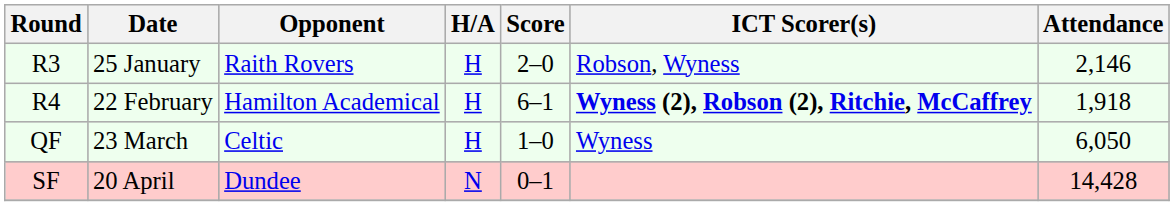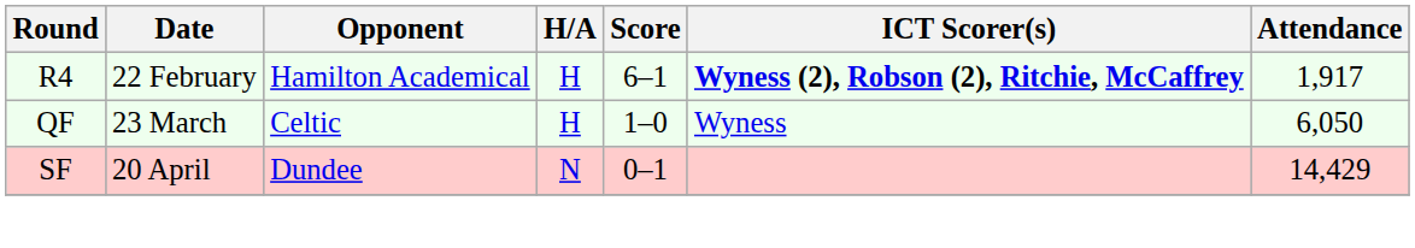 <table class="wikitable" style="text-align:center">
 <tr>
 <th>Round</th>
 <th>Date</th>
 <th>Opponent</th>
 <th>H/A</th>
 <th>Score</th>
 <th>ICT Scorer(s)</th>
 <th>Attendance</th>
 </tr>
 <tr bgcolor=#EEFFEE>
-<td>R3</td>
-<td align=left>25 January</td>
-<td align=left><a href='#'>Raith Rovers</a></td>
-<td><a href='#'>H</a></td>
-<td>2–0</td>
-<td align=left><a href='#'>Robson</a>, <a href='#'>Wyness</a></td>
-<td>2,146</td>
-</tr>
-<tr bgcolor=#EEFFEE>
 <td>R4</td>
 <td align=left>22 February</td>
 <td align=left><a href='#'>Hamilton Academical</a></td>
 <td><a href='#'>H</a></td>
 <td>6–1</td>
 <td align=left><strong><a href='#'>Wyness</a> (2), <a href='#'>Robson</a> (2), <a href='#'>Ritchie</a>, <a href='#'>McCaffrey</a></strong></td>
-<td>1,918</td>
+<td>1,917</td>
 </tr>
 <tr bgcolor=#EEFFEE>
 <td>QF</td>
 <td align=left>23 March</td>
 <td align=left><a href='#'>Celtic</a></td>
 <td><a href='#'>H</a></td>
 <td>1–0</td>
 <td align=left><a href='#'>Wyness</a></td>
 <td>6,050</td>
 </tr>
 <tr bgcolor=#FFCCCC>
 <td>SF</td>
 <td align=left>20 April</td>
 <td align=left><a href='#'>Dundee</a></td>
 <td><a href='#'>N</a></td>
 <td>0–1</td>
 <td align=left></td>
-<td>14,428</td>
+<td>14,429</td>
 </tr>
 <tr>
 </tr>
 </table>
